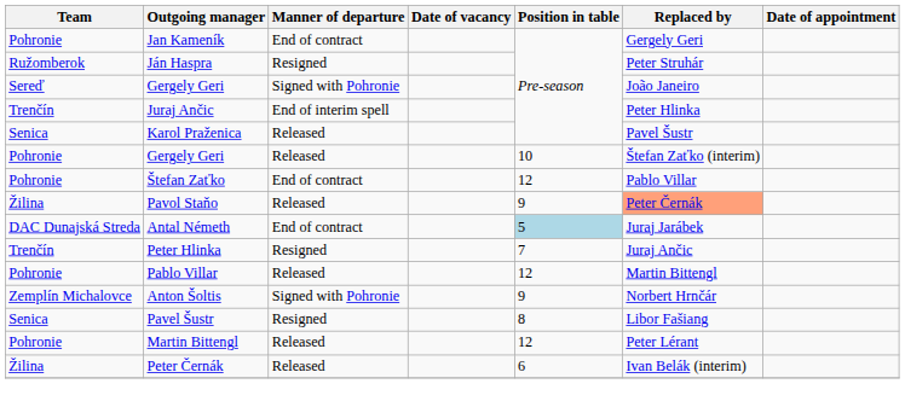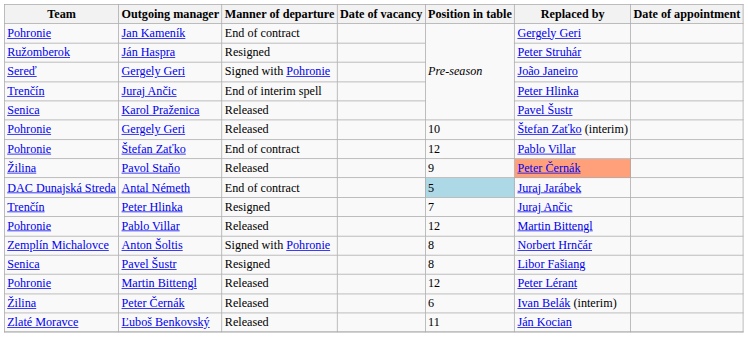 <table class="wikitable sortable">
 <tr>
 <th>Team</th>
 <th>Outgoing manager</th>
 <th>Manner of departure</th>
 <th>Date of vacancy</th>
 <th>Position in table</th>
 <th>Replaced by</th>
 <th>Date of appointment</th>
 </tr>
 <tr>
 <td><a href='#'>Pohronie</a></td>
 <td> <a href='#'>Jan Kameník</a></td>
 <td>End of contract</td>
 <td></td>
 <td rowspan=5><em>Pre-season</em></td>
 <td> <a href='#'>Gergely Geri</a></td>
 <td></td>
 </tr>
 <tr>
 <td><a href='#'>Ružomberok</a></td>
 <td> <a href='#'>Ján Haspra</a></td>
 <td>Resigned</td>
 <td></td>
 <td> <a href='#'>Peter Struhár</a></td>
 <td></td>
 </tr>
 <tr>
 <td><a href='#'>Sereď</a></td>
 <td> <a href='#'>Gergely Geri</a></td>
 <td>Signed with <a href='#'>Pohronie</a></td>
 <td></td>
 <td> <a href='#'>João Janeiro</a></td>
 <td></td>
 </tr>
 <tr>
 <td><a href='#'>Trenčín</a></td>
 <td> <a href='#'>Juraj Ančic</a></td>
 <td>End of interim spell</td>
 <td></td>
 <td> <a href='#'>Peter Hlinka</a></td>
 <td></td>
 </tr>
 <tr>
 <td><a href='#'>Senica</a></td>
 <td> <a href='#'>Karol Praženica</a></td>
 <td>Released</td>
 <td></td>
 <td> <a href='#'>Pavel Šustr</a></td>
 <td></td>
 </tr>
 <tr>
 <td><a href='#'>Pohronie</a></td>
 <td> <a href='#'>Gergely Geri</a></td>
 <td>Released</td>
 <td></td>
 <td>10</td>
 <td> <a href='#'>Štefan Zaťko</a> (interim)</td>
 <td></td>
 </tr>
 <tr>
 <td><a href='#'>Pohronie</a></td>
 <td> <a href='#'>Štefan Zaťko</a></td>
 <td>End of contract</td>
 <td></td>
 <td>12</td>
 <td> <a href='#'>Pablo Villar</a></td>
 <td></td>
 </tr>
 <tr>
 <td><a href='#'>Žilina</a></td>
 <td> <a href='#'>Pavol Staňo</a></td>
 <td>Released</td>
 <td></td>
 <td>9</td>
 <td style="background: lightsalmon;"> <a href='#'>Peter Černák</a></td>
 <td></td>
 </tr>
 <tr>
 <td><a href='#'>DAC Dunajská Streda</a></td>
 <td> <a href='#'>Antal Németh</a></td>
 <td>End of contract</td>
 <td></td>
 <td style="background: lightblue;">5</td>
 <td> <a href='#'>Juraj Jarábek</a></td>
 <td></td>
 </tr>
 <tr>
 <td><a href='#'>Trenčín</a></td>
 <td> <a href='#'>Peter Hlinka</a></td>
 <td>Resigned</td>
 <td></td>
 <td>7</td>
 <td> <a href='#'>Juraj Ančic</a></td>
 <td></td>
 </tr>
 <tr>
 <td><a href='#'>Pohronie</a></td>
 <td> <a href='#'>Pablo Villar</a></td>
 <td>Released</td>
 <td></td>
 <td>12</td>
 <td> <a href='#'>Martin Bittengl</a></td>
 <td></td>
 </tr>
 <tr>
 <td><a href='#'>Zemplín Michalovce</a></td>
 <td> <a href='#'>Anton Šoltis</a></td>
 <td>Signed with <a href='#'>Pohronie</a></td>
 <td></td>
-<td>9</td>
+<td>8</td>
 <td> <a href='#'>Norbert Hrnčár</a></td>
 <td> </td>
 </tr>
 <tr>
 <td><a href='#'>Senica</a></td>
 <td> <a href='#'>Pavel Šustr</a></td>
 <td>Resigned</td>
 <td></td>
 <td>8</td>
 <td> <a href='#'>Libor Fašiang</a></td>
 <td> </td>
 </tr>
 <tr>
 <td><a href='#'>Pohronie</a></td>
 <td> <a href='#'>Martin Bittengl</a></td>
 <td>Released</td>
 <td></td>
 <td>12</td>
 <td> <a href='#'>Peter Lérant</a></td>
 <td></td>
 </tr>
 <tr>
 <td><a href='#'>Žilina</a></td>
 <td> <a href='#'>Peter Černák</a></td>
 <td>Released</td>
 <td></td>
 <td>6</td>
 <td> <a href='#'>Ivan Belák</a> (interim)</td>
 <td></td>
 </tr>
 <tr>
+<td><a href='#'>Zlaté Moravce</a></td>
+<td> <a href='#'>Ľuboš Benkovský</a></td>
+<td>Released</td>
+<td></td>
+<td>11</td>
+<td> <a href='#'>Ján Kocian</a></td>
+<td></td>
+</tr>
+<tr>
 </tr>
 </table>
